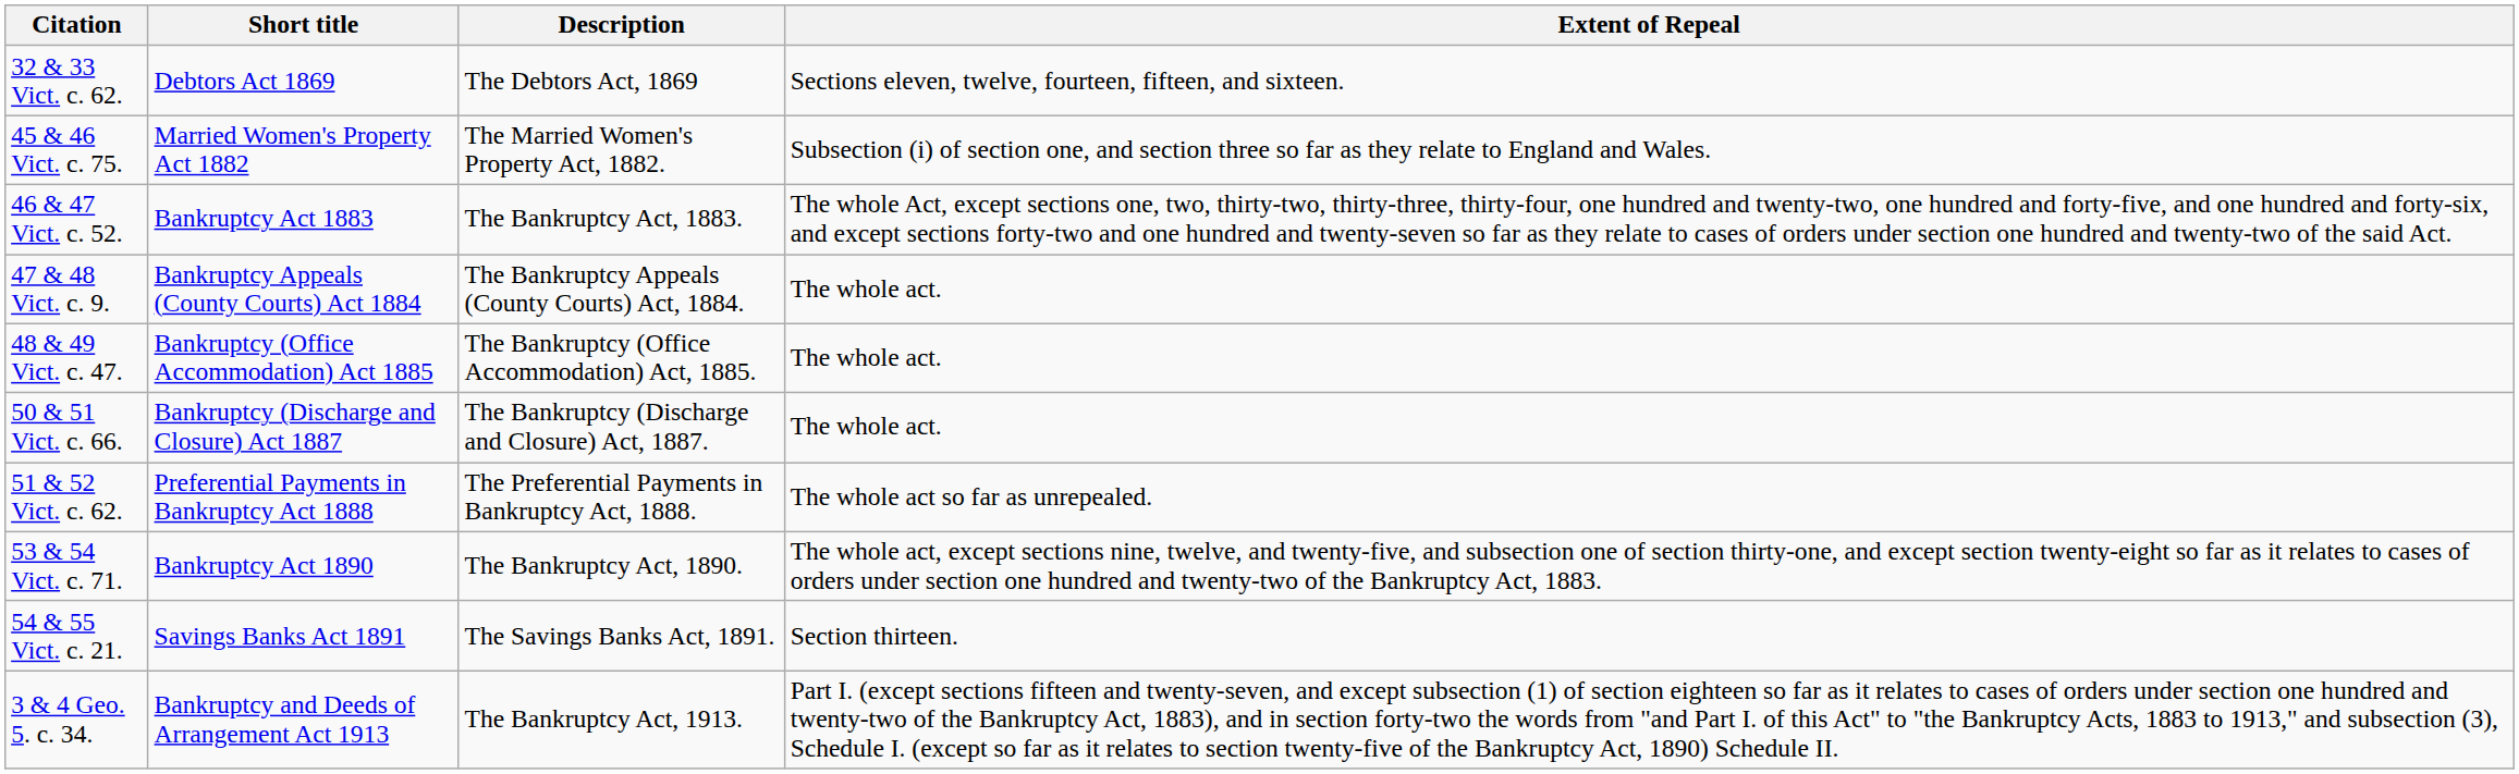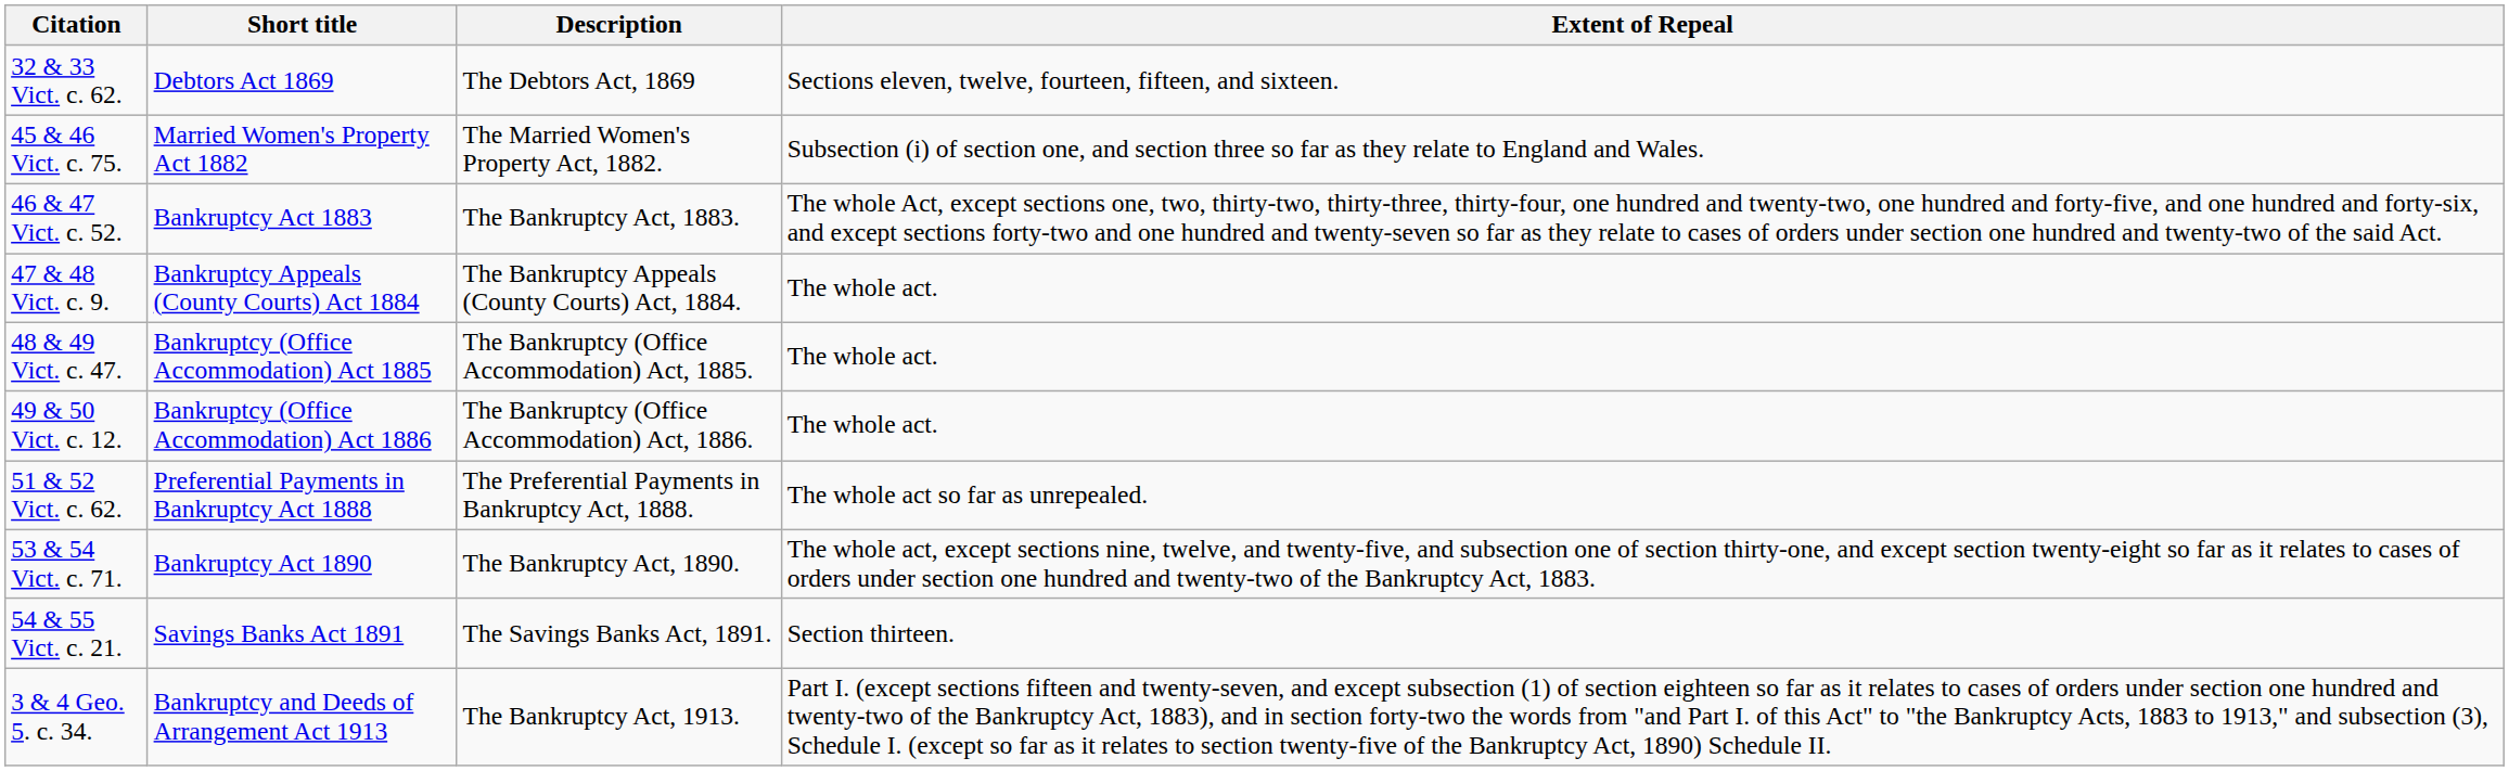 <table class="wikitable">
 <tr>
 <th>Citation</th>
 <th>Short title</th>
 <th>Description</th>
 <th>Extent of Repeal</th>
 </tr>
 <tr>
 <td><a href='#'>32 & 33 Vict.</a> c. 62.</td>
 <td><a href='#'>Debtors Act 1869</a></td>
 <td>The Debtors Act, 1869</td>
 <td>Sections eleven, twelve, fourteen, fifteen, and sixteen.</td>
 </tr>
 <tr>
 <td><a href='#'>45 & 46 Vict.</a> c. 75.</td>
 <td><a href='#'>Married Women's Property Act 1882</a></td>
 <td>The Married Women's Property Act, 1882.</td>
 <td>Subsection (i) of section one, and section three so far as they relate to England and Wales.</td>
 </tr>
 <tr>
 <td><a href='#'>46 & 47 Vict.</a> c. 52.</td>
 <td><a href='#'>Bankruptcy Act 1883</a></td>
 <td>The Bankruptcy Act, 1883.</td>
 <td>The whole Act, except sections one, two, thirty-two, thirty-three, thirty-four, one hundred and twenty-two, one hundred and forty-five, and one hundred and forty-six, and except sections forty-two and one hundred and twenty-seven so far as they relate to cases of orders under section one hundred and twenty-two of the said Act.</td>
 </tr>
 <tr>
 <td><a href='#'>47 & 48 Vict.</a> c. 9.</td>
 <td><a href='#'>Bankruptcy Appeals (County Courts) Act 1884</a></td>
 <td>The Bankruptcy Appeals (County Courts) Act, 1884.</td>
 <td>The whole act.</td>
 </tr>
 <tr>
 <td><a href='#'>48 & 49 Vict.</a> c. 47.</td>
 <td><a href='#'>Bankruptcy (Office Accommodation) Act 1885</a></td>
 <td>The Bankruptcy (Office Accommodation) Act, 1885.</td>
 <td>The whole act.</td>
 </tr>
 <tr>
-<td><a href='#'>50 & 51 Vict.</a> c. 66.</td>
-<td><a href='#'>Bankruptcy (Discharge and Closure) Act 1887</a></td>
-<td>The Bankruptcy (Discharge and Closure) Act, 1887.</td>
+<td><a href='#'>49 & 50 Vict.</a> c. 12.</td>
+<td><a href='#'>Bankruptcy (Office Accommodation) Act 1886</a></td>
+<td>The Bankruptcy (Office Accommodation) Act, 1886.</td>
 <td>The whole act.</td>
 </tr>
 <tr>
 <td><a href='#'>51 & 52 Vict.</a> c. 62.</td>
 <td><a href='#'>Preferential Payments in Bankruptcy Act 1888</a></td>
 <td>The Preferential Payments in Bankruptcy Act, 1888.</td>
 <td>The whole act so far as unrepealed.</td>
 </tr>
 <tr>
 <td><a href='#'>53 & 54 Vict.</a> c. 71.</td>
 <td><a href='#'>Bankruptcy Act 1890</a></td>
 <td>The Bankruptcy Act, 1890.</td>
 <td>The whole act, except sections nine, twelve, and twenty-five, and subsection one of section thirty-one, and except section twenty-eight so far as it relates to cases of orders under section one hundred and twenty-two of the Bankruptcy Act, 1883.</td>
 </tr>
 <tr>
 <td><a href='#'>54 & 55 Vict.</a> c. 21.</td>
 <td><a href='#'>Savings Banks Act 1891</a></td>
 <td>The Savings Banks Act, 1891.</td>
 <td>Section thirteen.</td>
 </tr>
 <tr>
 <td><a href='#'>3 & 4 Geo. 5</a>. c. 34.</td>
 <td><a href='#'>Bankruptcy and Deeds of Arrangement Act 1913</a></td>
 <td>The Bankruptcy Act, 1913.</td>
 <td>Part I. (except sections fifteen and twenty-seven, and except subsection (1) of section eighteen so far as it relates to cases of orders under section one hundred and twenty-two of the Bankruptcy Act, 1883), and in section forty-two the words from "and Part I. of this Act" to "the Bankruptcy Acts, 1883 to 1913," and subsection (3), Schedule I. (except so far as it relates to section twenty-five of the Bankruptcy Act, 1890) Schedule II.</td>
 </tr>
 </table>
